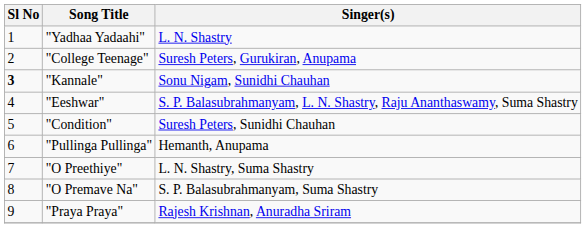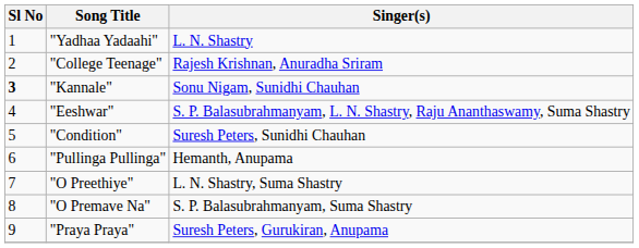 <table class="wikitable">
 <tr>
 <th>Sl No</th>
 <th>Song Title</th>
 <th>Singer(s)</th>
 </tr>
 <tr>
 <td>1</td>
 <td>"Yadhaa Yadaahi"</td>
 <td><a href='#'>L. N. Shastry</a></td>
 </tr>
 <tr>
 <td>2</td>
 <td>"College Teenage"</td>
-<td><a href='#'>Suresh Peters</a>, <a href='#'>Gurukiran</a>, <a href='#'>Anupama</a></td>
+<td><a href='#'>Rajesh Krishnan</a>, <a href='#'>Anuradha Sriram</a></td>
 </tr>
 <tr>
 <td><strong>3</strong></td>
 <td>"Kannale"</td>
 <td><a href='#'>Sonu Nigam</a>, <a href='#'>Sunidhi Chauhan</a></td>
 </tr>
 <tr>
 <td>4</td>
 <td>"Eeshwar"</td>
 <td><a href='#'>S. P. Balasubrahmanyam</a>, <a href='#'>L. N. Shastry</a>, <a href='#'>Raju Ananthaswamy</a>, Suma Shastry</td>
 </tr>
 <tr>
 <td>5</td>
 <td>"Condition"</td>
 <td><a href='#'>Suresh Peters</a>, Sunidhi Chauhan</td>
 </tr>
 <tr>
 <td>6</td>
 <td>"Pullinga Pullinga"</td>
 <td>Hemanth, Anupama</td>
 </tr>
 <tr>
 <td>7</td>
 <td>"O Preethiye"</td>
 <td>L. N. Shastry, Suma Shastry</td>
 </tr>
 <tr>
 <td>8</td>
 <td>"O Premave Na"</td>
 <td>S. P. Balasubrahmanyam, Suma Shastry</td>
 </tr>
 <tr>
 <td>9</td>
 <td>"Praya Praya"</td>
-<td><a href='#'>Rajesh Krishnan</a>, <a href='#'>Anuradha Sriram</a></td>
+<td><a href='#'>Suresh Peters</a>, <a href='#'>Gurukiran</a>, <a href='#'>Anupama</a></td>
 </tr>
 <tr>
 </tr>
 </table>
